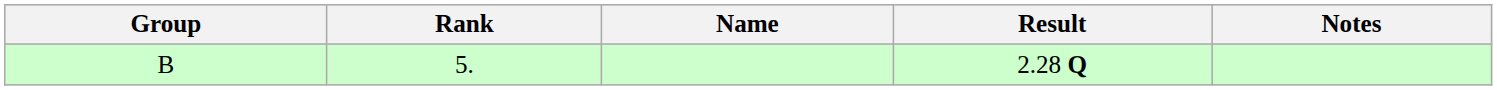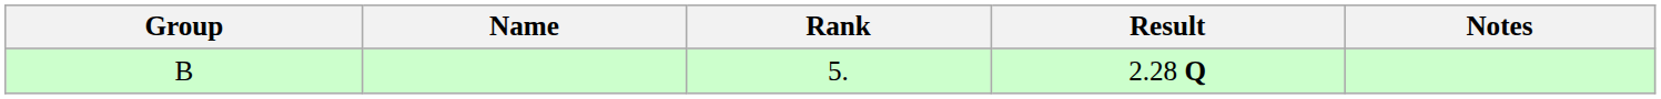 <table class="sortable wikitable" width=75%>
 <tr>
 <th>Group</th>
+<th>Name</th>
 <th>Rank</th>
-<th>Name</th>
 <th>Result</th>
 <th>Notes</th>
 </tr>
 <tr style="background:#ccffcc;">
 <td align="center">B</td>
+<td></td>
 <td align="center">5.</td>
-<td></td>
 <td align="center">2.28 <strong>Q</strong></td>
 <td align="center"></td>
 </tr>
 </table>
